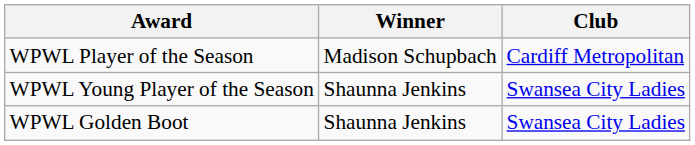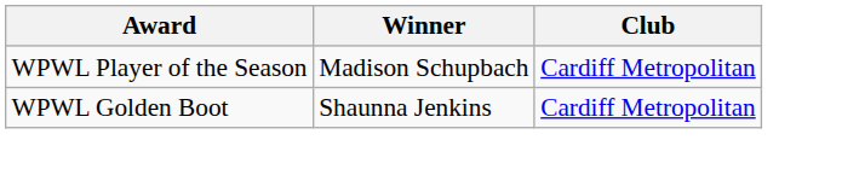 <table class="wikitable">
 <tr>
 <th>Award</th>
 <th>Winner</th>
 <th>Club</th>
 </tr>
 <tr>
 <td>WPWL Player of the Season</td>
 <td>Madison Schupbach</td>
 <td><a href='#'>Cardiff Metropolitan</a></td>
 </tr>
 <tr>
-<td>WPWL Young Player of the Season</td>
-<td>Shaunna Jenkins</td>
-<td><a href='#'>Swansea City Ladies</a></td>
-</tr>
-<tr>
 <td>WPWL Golden Boot</td>
 <td>Shaunna Jenkins</td>
-<td><a href='#'>Swansea City Ladies</a></td>
+<td><a href='#'>Cardiff Metropolitan</a></td>
 </tr>
 </table>
